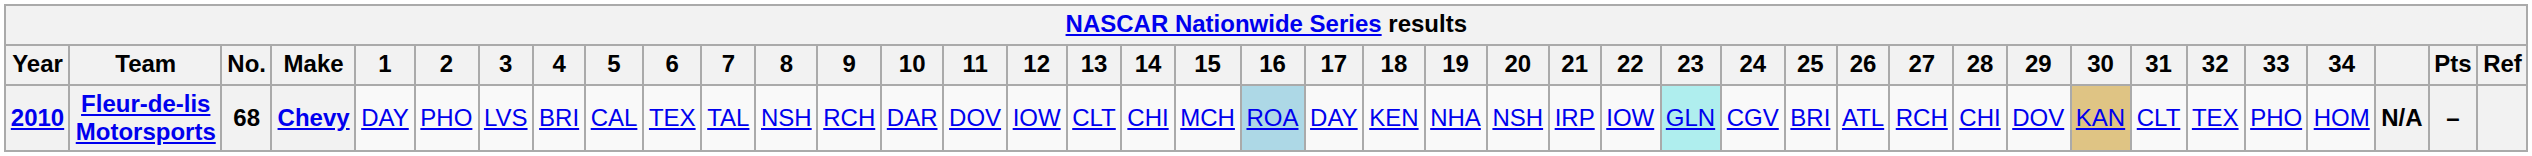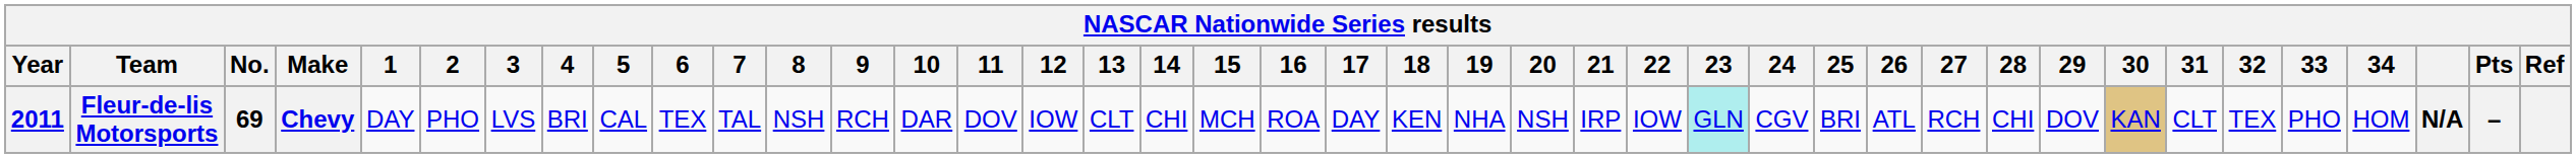 <table class="wikitable" style="text-align:center; font-size:75%">
 <tr>
 <th colspan=41><a href='#'>NASCAR Nationwide Series</a> results</th>
 </tr>
 <tr>
 <th>Year</th>
 <th>Team</th>
 <th>No.</th>
 <th>Make</th>
 <th>1</th>
 <th>2</th>
 <th>3</th>
 <th>4</th>
 <th>5</th>
 <th>6</th>
 <th>7</th>
 <th>8</th>
 <th>9</th>
 <th>10</th>
 <th>11</th>
 <th>12</th>
 <th>13</th>
 <th>14</th>
 <th>15</th>
 <th>16</th>
 <th>17</th>
 <th>18</th>
 <th>19</th>
 <th>20</th>
 <th>21</th>
 <th>22</th>
 <th>23</th>
 <th>24</th>
 <th>25</th>
 <th>26</th>
 <th>27</th>
 <th>28</th>
 <th>29</th>
 <th>30</th>
 <th>31</th>
 <th>32</th>
 <th>33</th>
 <th>34</th>
 <th></th>
 <th>Pts</th>
 <th>Ref</th>
 </tr>
 <tr>
-<th><a href='#'>2010</a></th>
+<th><a href='#'>2011</a></th>
 <th><a href='#'>Fleur-de-lis Motorsports</a></th>
-<th>68</th>
+<th>69</th>
 <th><a href='#'>Chevy</a></th>
 <td><a href='#'>DAY</a></td>
 <td><a href='#'>PHO</a></td>
 <td><a href='#'>LVS</a></td>
 <td><a href='#'>BRI</a></td>
 <td><a href='#'>CAL</a></td>
 <td><a href='#'>TEX</a></td>
 <td><a href='#'>TAL</a></td>
 <td><a href='#'>NSH</a></td>
 <td><a href='#'>RCH</a></td>
 <td><a href='#'>DAR</a></td>
 <td><a href='#'>DOV</a></td>
 <td><a href='#'>IOW</a></td>
 <td><a href='#'>CLT</a></td>
 <td><a href='#'>CHI</a></td>
 <td><a href='#'>MCH</a></td>
-<td style="background: lightblue;"><a href='#'>ROA</a></td>
+<td><a href='#'>ROA</a></td>
 <td><a href='#'>DAY</a></td>
 <td><a href='#'>KEN</a></td>
 <td><a href='#'>NHA</a></td>
 <td><a href='#'>NSH</a></td>
 <td><a href='#'>IRP</a></td>
 <td><a href='#'>IOW</a></td>
 <td style="background: paleturquoise;"><a href='#'>GLN</a></td>
 <td><a href='#'>CGV</a></td>
 <td><a href='#'>BRI</a></td>
 <td><a href='#'>ATL</a></td>
 <td><a href='#'>RCH</a></td>
 <td><a href='#'>CHI</a></td>
 <td><a href='#'>DOV</a></td>
 <td style="background:#DFC484;"><a href='#'>KAN</a><br></td>
 <td><a href='#'>CLT</a></td>
 <td><a href='#'>TEX</a></td>
 <td><a href='#'>PHO</a></td>
 <td><a href='#'>HOM</a></td>
 <th>N/A</th>
 <th>–</th>
 <th></th>
 </tr>
 </table>
